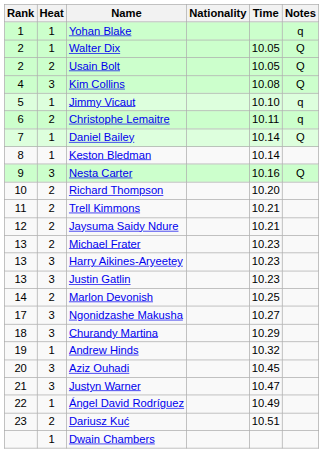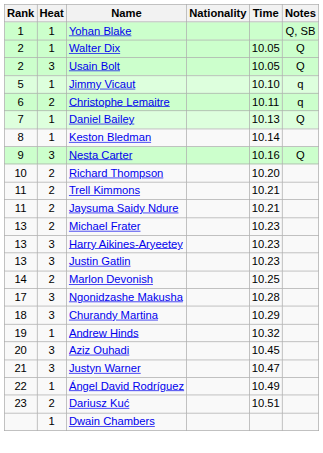 <table class="wikitable sortable" style="text-align:center">
 <tr>
 <th>Rank</th>
 <th>Heat</th>
 <th>Name</th>
 <th>Nationality</th>
 <th>Time</th>
 <th>Notes</th>
 </tr>
 <tr bgcolor=ccffcc>
 <td>1</td>
 <td>1</td>
 <td align=left><a href='#'>Yohan Blake</a></td>
 <td align=left></td>
 <td></td>
-<td>q</td>
+<td>Q, SB</td>
 </tr>
 <tr bgcolor=ccffcc>
 <td>2</td>
 <td>1</td>
 <td align=left><a href='#'>Walter Dix</a></td>
 <td align=left></td>
 <td>10.05</td>
 <td>Q</td>
 </tr>
 <tr bgcolor=ccffcc>
 <td>2</td>
-<td>2</td>
+<td>3</td>
 <td align=left><a href='#'>Usain Bolt</a></td>
 <td align=left></td>
 <td>10.05</td>
-<td>Q</td>
-</tr>
-<tr bgcolor=ccffcc>
-<td>4</td>
-<td>3</td>
-<td align=left><a href='#'>Kim Collins</a></td>
-<td align=left></td>
-<td>10.08</td>
 <td>Q</td>
 </tr>
 <tr bgcolor=ddffdd>
 <td>5</td>
 <td>1</td>
 <td align=left><a href='#'>Jimmy Vicaut</a></td>
 <td align=left></td>
 <td>10.10</td>
 <td>q</td>
 </tr>
 <tr bgcolor=ccffcc>
 <td>6</td>
 <td>2</td>
 <td align=left><a href='#'>Christophe Lemaitre</a></td>
 <td align=left></td>
 <td>10.11</td>
 <td>q</td>
 </tr>
 <tr bgcolor=ddffdd>
 <td>7</td>
 <td>1</td>
 <td align=left><a href='#'>Daniel Bailey</a></td>
 <td align=left></td>
-<td>10.14</td>
+<td>10.13</td>
 <td>Q</td>
 </tr>
 <tr>
 <td>8</td>
 <td>1</td>
 <td align=left><a href='#'>Keston Bledman</a></td>
 <td align=left></td>
 <td>10.14</td>
 <td></td>
 </tr>
 <tr bgcolor=ccffcc>
 <td>9</td>
 <td>3</td>
 <td align=left><a href='#'>Nesta Carter</a></td>
 <td align=left></td>
 <td>10.16</td>
 <td>Q</td>
 </tr>
 <tr>
 <td>10</td>
 <td>2</td>
 <td align=left><a href='#'>Richard Thompson</a></td>
 <td align=left></td>
 <td>10.20</td>
 <td></td>
 </tr>
 <tr>
 <td>11</td>
 <td>2</td>
 <td align=left><a href='#'>Trell Kimmons</a></td>
 <td align=left></td>
 <td>10.21</td>
 <td></td>
 </tr>
 <tr>
-<td>12</td>
+<td>11</td>
 <td>2</td>
 <td align=left><a href='#'>Jaysuma Saidy Ndure</a></td>
 <td align=left></td>
 <td>10.21</td>
 <td></td>
 </tr>
 <tr>
 <td>13</td>
 <td>2</td>
 <td align=left><a href='#'>Michael Frater</a></td>
 <td align=left></td>
 <td>10.23</td>
 <td></td>
 </tr>
 <tr>
 <td>13</td>
 <td>3</td>
 <td align=left><a href='#'>Harry Aikines-Aryeetey</a></td>
 <td align=left></td>
 <td>10.23</td>
 <td></td>
 </tr>
 <tr>
 <td>13</td>
 <td>3</td>
 <td align=left><a href='#'>Justin Gatlin</a></td>
 <td align=left></td>
 <td>10.23</td>
 <td></td>
 </tr>
 <tr>
 <td>14</td>
 <td>2</td>
 <td align=left><a href='#'>Marlon Devonish</a></td>
 <td align=left></td>
 <td>10.25</td>
 <td></td>
 </tr>
 <tr>
 <td>17</td>
 <td>3</td>
 <td align=left><a href='#'>Ngonidzashe Makusha</a></td>
 <td align=left></td>
-<td>10.27</td>
+<td>10.28</td>
 <td></td>
 </tr>
 <tr>
 <td>18</td>
 <td>3</td>
 <td align=left><a href='#'>Churandy Martina</a></td>
 <td align=left></td>
 <td>10.29</td>
 <td></td>
 </tr>
 <tr>
 <td>19</td>
 <td>1</td>
 <td align=left><a href='#'>Andrew Hinds</a></td>
 <td align=left></td>
 <td>10.32</td>
 <td></td>
 </tr>
 <tr>
 <td>20</td>
 <td>3</td>
 <td align=left><a href='#'>Aziz Ouhadi</a></td>
 <td align=left></td>
 <td>10.45</td>
 <td></td>
 </tr>
 <tr>
 <td>21</td>
 <td>3</td>
 <td align=left><a href='#'>Justyn Warner</a></td>
 <td align=left></td>
 <td>10.47</td>
 <td></td>
 </tr>
 <tr>
 <td>22</td>
 <td>1</td>
 <td align=left><a href='#'>Ángel David Rodríguez</a></td>
 <td align=left></td>
 <td>10.49</td>
 <td></td>
 </tr>
 <tr>
 <td>23</td>
 <td>2</td>
 <td align=left><a href='#'>Dariusz Kuć</a></td>
 <td align=left></td>
 <td>10.51</td>
 <td></td>
 </tr>
 <tr>
 <td></td>
 <td>1</td>
 <td align=left><a href='#'>Dwain Chambers</a></td>
 <td align=left></td>
 <td></td>
 <td></td>
 </tr>
 </table>
